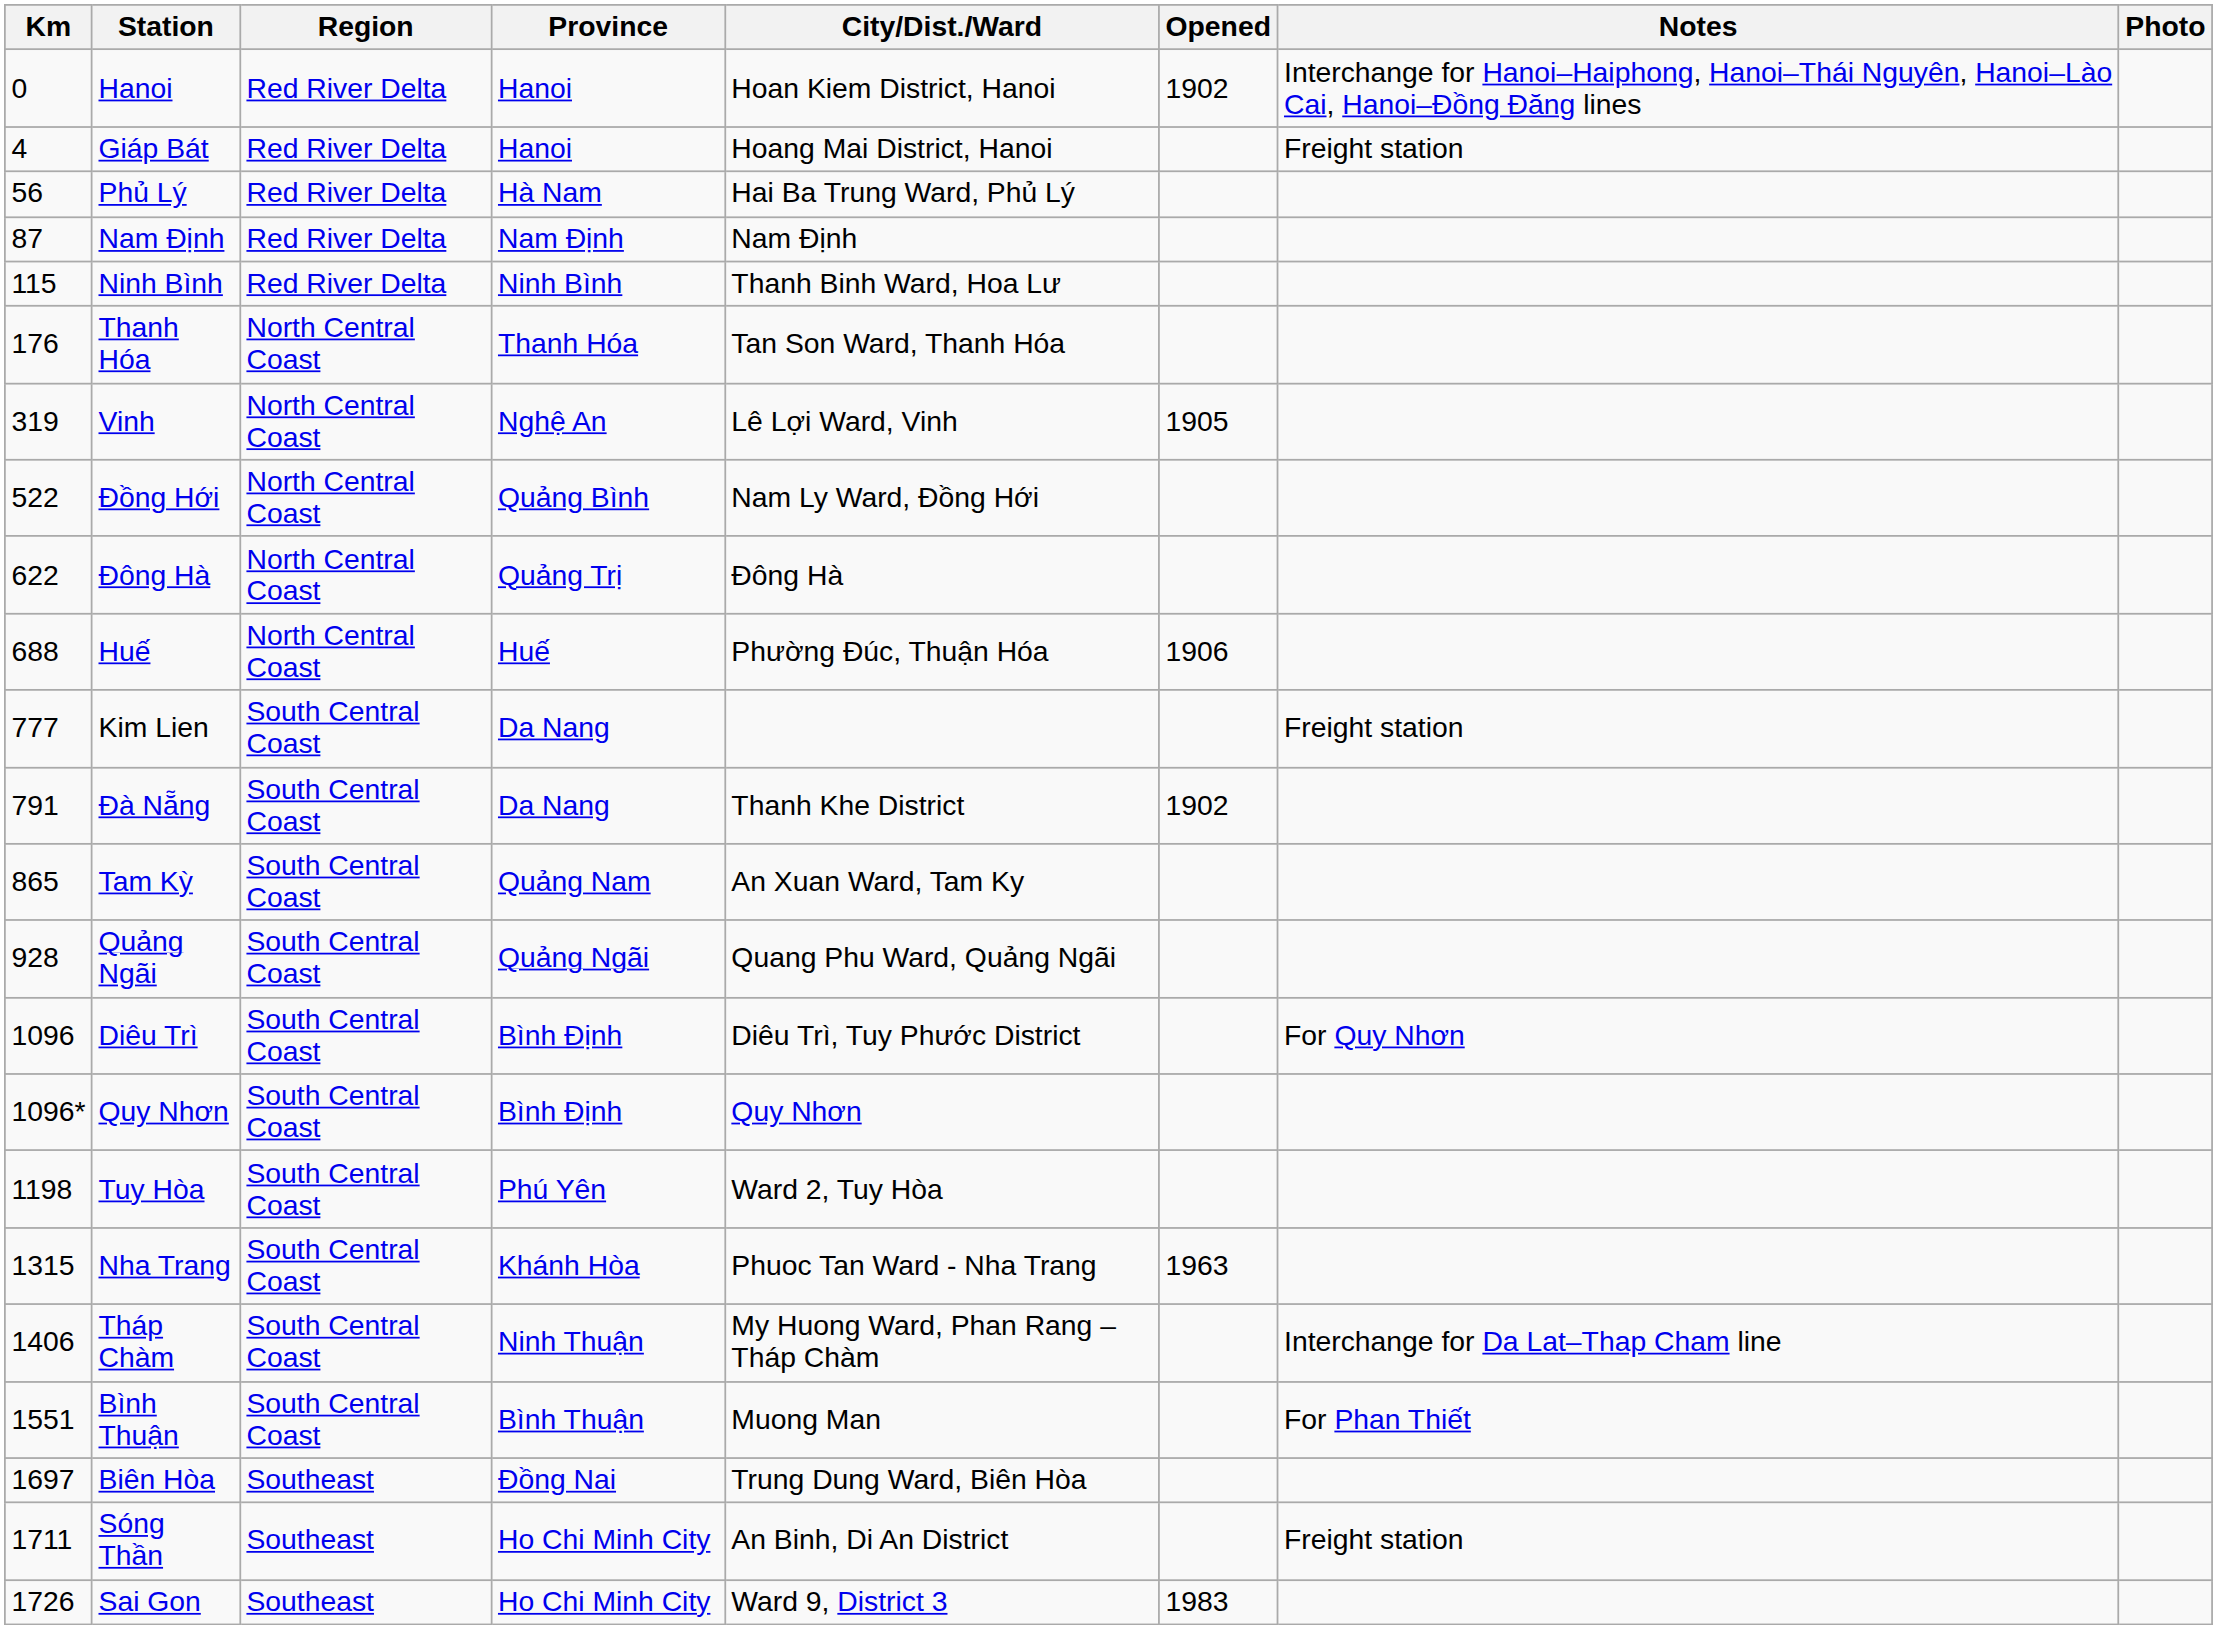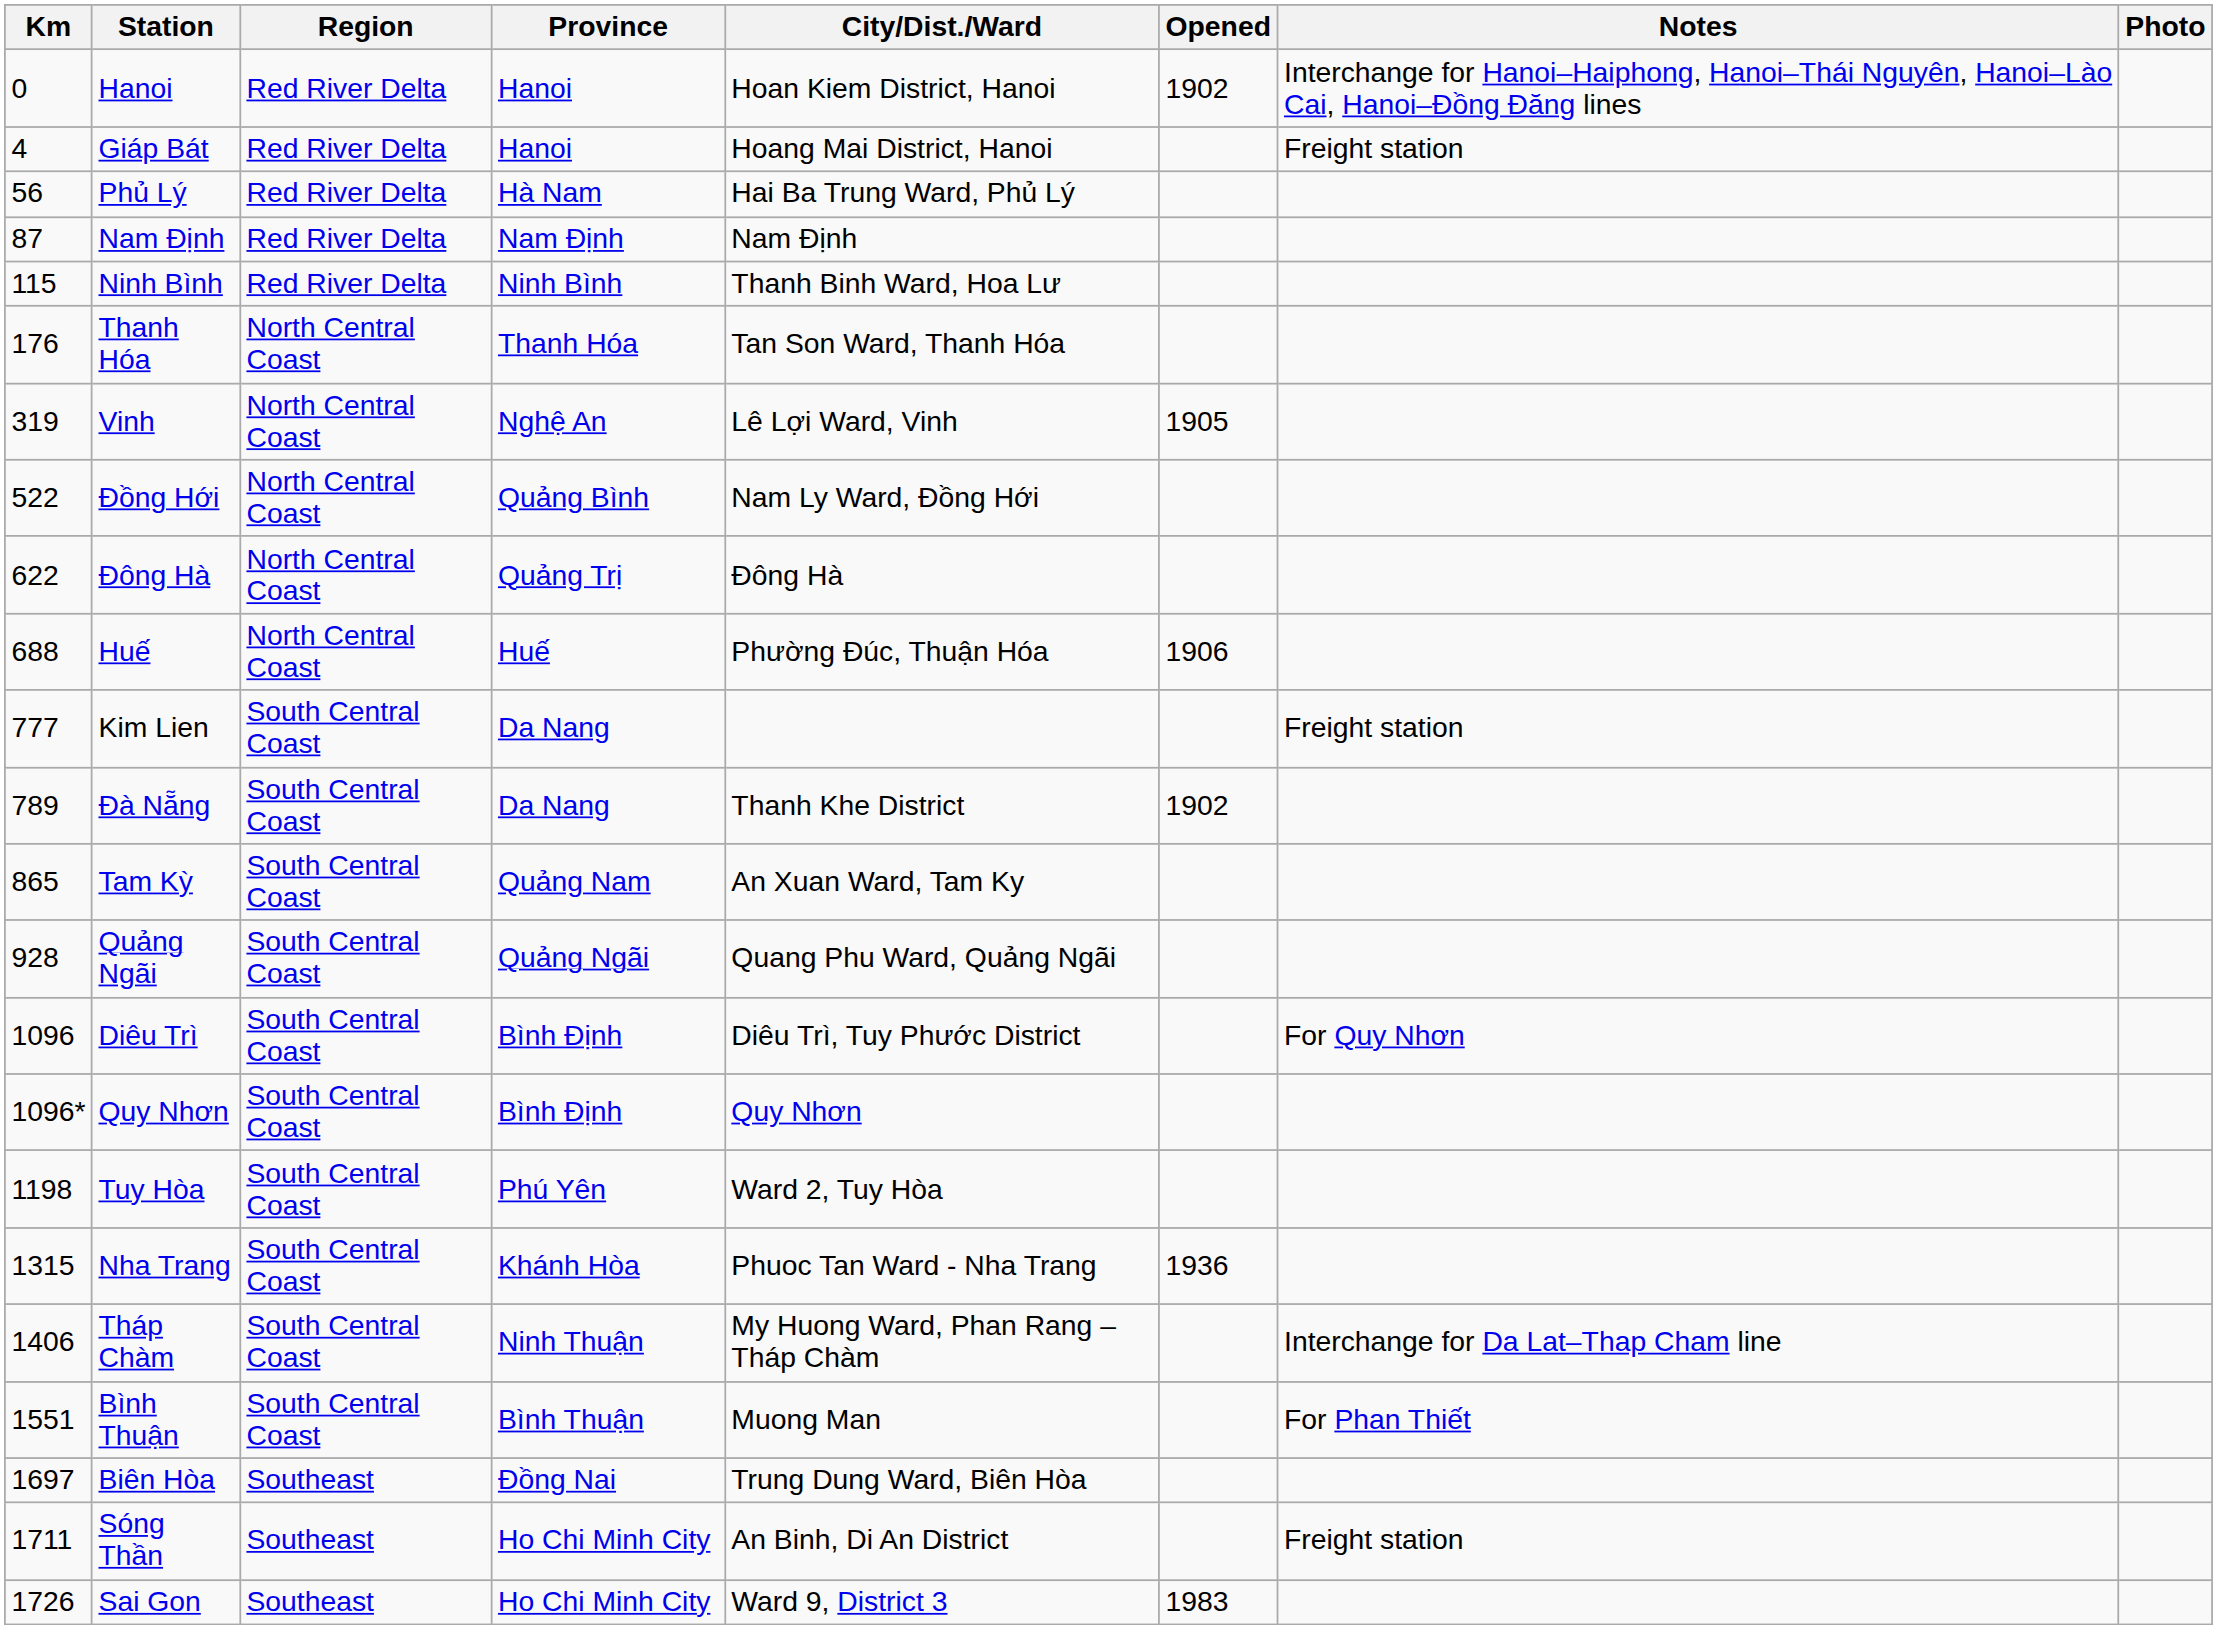 <table class="sortable wikitable">
 <tr>
 <th>Km</th>
 <th>Station</th>
 <th>Region</th>
 <th>Province</th>
 <th>City/Dist./Ward</th>
 <th>Opened</th>
 <th>Notes</th>
 <th>Photo</th>
 </tr>
 <tr>
 <td>0</td>
 <td><a href='#'>Hanoi</a></td>
 <td style="white-space:nowrap"><a href='#'>Red River Delta</a> </td>
 <td><a href='#'>Hanoi</a></td>
 <td>Hoan Kiem District, Hanoi</td>
 <td>1902</td>
 <td>Interchange for <a href='#'>Hanoi–Haiphong</a>, <a href='#'>Hanoi–Thái Nguyên</a>, <a href='#'>Hanoi–Lào Cai</a>, <a href='#'>Hanoi–Đồng Đăng</a> lines</td>
 <td></td>
 </tr>
 <tr>
 <td>4</td>
 <td><a href='#'>Giáp Bát</a></td>
 <td><a href='#'>Red River Delta</a></td>
 <td><a href='#'>Hanoi</a></td>
 <td>Hoang Mai District, Hanoi</td>
 <td></td>
 <td>Freight station</td>
 <td align="center"></td>
 </tr>
 <tr>
 <td>56</td>
 <td><a href='#'>Phủ Lý</a></td>
 <td><a href='#'>Red River Delta</a></td>
 <td><a href='#'>Hà Nam</a></td>
 <td>Hai Ba Trung Ward, Phủ Lý</td>
 <td></td>
 <td></td>
 <td></td>
 </tr>
 <tr>
 <td>87</td>
 <td><a href='#'>Nam Định</a></td>
 <td><a href='#'>Red River Delta</a></td>
 <td><a href='#'>Nam Định</a></td>
 <td>Nam Định</td>
 <td></td>
 <td></td>
 <td align="center"></td>
 </tr>
 <tr>
 <td>115</td>
 <td><a href='#'>Ninh Bình</a></td>
 <td><a href='#'>Red River Delta</a></td>
 <td><a href='#'>Ninh Bình</a></td>
 <td>Thanh Binh Ward, Hoa Lư</td>
 <td></td>
 <td></td>
 <td></td>
 </tr>
 <tr>
 <td>176</td>
 <td><a href='#'>Thanh Hóa</a></td>
 <td><a href='#'>North Central Coast</a></td>
 <td><a href='#'>Thanh Hóa</a></td>
 <td>Tan Son Ward, Thanh Hóa</td>
 <td></td>
 <td></td>
 <td align="center"></td>
 </tr>
 <tr>
 <td>319</td>
 <td><a href='#'>Vinh</a></td>
 <td><a href='#'>North Central Coast</a></td>
 <td><a href='#'>Nghệ An</a></td>
 <td>Lê Lợi Ward, Vinh</td>
 <td>1905</td>
 <td></td>
 <td></td>
 </tr>
 <tr>
 <td>522</td>
 <td><a href='#'>Đồng Hới</a></td>
 <td><a href='#'>North Central Coast</a></td>
 <td><a href='#'>Quảng Bình</a></td>
 <td>Nam Ly Ward, Đồng Hới</td>
 <td></td>
 <td></td>
 <td></td>
 </tr>
 <tr>
 <td>622</td>
 <td><a href='#'>Đông Hà</a></td>
 <td><a href='#'>North Central Coast</a></td>
 <td><a href='#'>Quảng Trị</a></td>
 <td>Đông Hà</td>
 <td></td>
 <td></td>
 <td align="center"></td>
 </tr>
 <tr>
 <td>688</td>
 <td><a href='#'>Huế</a></td>
 <td><a href='#'>North Central Coast</a></td>
 <td><a href='#'>Huế</a></td>
 <td>Phường Đúc, Thuận Hóa</td>
 <td>1906</td>
 <td></td>
 <td></td>
 </tr>
 <tr>
 <td>777</td>
 <td>Kim Lien</td>
 <td><a href='#'>South Central Coast</a></td>
 <td><a href='#'>Da Nang</a></td>
 <td></td>
 <td></td>
 <td>Freight station</td>
 <td align="center"></td>
 </tr>
 <tr>
-<td>791</td>
+<td>789</td>
 <td><a href='#'>Đà Nẵng</a></td>
 <td><a href='#'>South Central Coast</a></td>
 <td><a href='#'>Da Nang</a></td>
 <td>Thanh Khe District</td>
 <td>1902</td>
 <td></td>
 <td></td>
 </tr>
 <tr>
 <td>865</td>
 <td><a href='#'>Tam Kỳ</a></td>
 <td><a href='#'>South Central Coast</a></td>
 <td><a href='#'>Quảng Nam</a></td>
 <td>An Xuan Ward, Tam Ky</td>
 <td></td>
 <td></td>
 <td></td>
 </tr>
 <tr>
 <td>928</td>
 <td><a href='#'>Quảng Ngãi</a></td>
 <td><a href='#'>South Central Coast</a></td>
 <td><a href='#'>Quảng Ngãi</a></td>
 <td>Quang Phu Ward, Quảng Ngãi</td>
 <td></td>
 <td></td>
 <td></td>
 </tr>
 <tr>
 <td>1096</td>
 <td><a href='#'>Diêu Trì</a></td>
 <td><a href='#'>South Central Coast</a></td>
 <td><a href='#'>Bình Định</a></td>
 <td>Diêu Trì, Tuy Phước District</td>
 <td></td>
 <td>For <a href='#'>Quy Nhơn</a></td>
 <td></td>
 </tr>
 <tr>
 <td>1096*</td>
 <td><a href='#'>Quy Nhơn</a></td>
 <td><a href='#'>South Central Coast</a></td>
 <td><a href='#'>Bình Định</a></td>
 <td><a href='#'>Quy Nhơn</a></td>
 <td></td>
 <td></td>
 <td></td>
 </tr>
 <tr>
 <td>1198</td>
 <td><a href='#'>Tuy Hòa</a></td>
 <td><a href='#'>South Central Coast</a></td>
 <td><a href='#'>Phú Yên</a></td>
 <td>Ward 2, Tuy Hòa</td>
 <td></td>
 <td></td>
 <td align="center"></td>
 </tr>
 <tr>
 <td>1315</td>
 <td><a href='#'>Nha Trang</a></td>
 <td><a href='#'>South Central Coast</a></td>
 <td><a href='#'>Khánh Hòa</a></td>
 <td>Phuoc Tan Ward - Nha Trang</td>
-<td>1963</td>
+<td>1936</td>
 <td></td>
 <td></td>
 </tr>
 <tr>
 <td>1406</td>
 <td><a href='#'>Tháp Chàm</a> </td>
 <td><a href='#'>South Central Coast</a></td>
 <td><a href='#'>Ninh Thuận</a></td>
 <td>My Huong Ward, Phan Rang – Tháp Chàm</td>
 <td></td>
 <td>Interchange for <a href='#'>Da Lat–Thap Cham</a> line</td>
 <td align="center"></td>
 </tr>
 <tr>
 <td>1551</td>
 <td><a href='#'>Bình Thuận</a></td>
 <td><a href='#'>South Central Coast</a></td>
 <td><a href='#'>Bình Thuận</a></td>
 <td>Muong Man</td>
 <td></td>
 <td>For <a href='#'>Phan Thiết</a></td>
 <td></td>
 </tr>
 <tr>
 <td>1697</td>
 <td><a href='#'>Biên Hòa</a></td>
 <td><a href='#'>Southeast</a></td>
 <td><a href='#'>Đồng Nai</a></td>
 <td>Trung Dung Ward, Biên Hòa</td>
 <td></td>
 <td></td>
 <td align="center"></td>
 </tr>
 <tr>
 <td>1711</td>
 <td><a href='#'>Sóng Thần</a></td>
 <td><a href='#'>Southeast</a></td>
 <td><a href='#'>Ho Chi Minh City</a></td>
 <td>An Binh, Di An District</td>
 <td></td>
 <td>Freight station</td>
 <td align="center"></td>
 </tr>
 <tr>
 <td>1726</td>
 <td><a href='#'>Sai Gon</a></td>
 <td><a href='#'>Southeast</a></td>
 <td style="white-space:nowrap"><a href='#'>Ho Chi Minh City</a> </td>
 <td>Ward 9, <a href='#'>District 3</a></td>
 <td>1983</td>
 <td></td>
 <td></td>
 </tr>
 </table>
